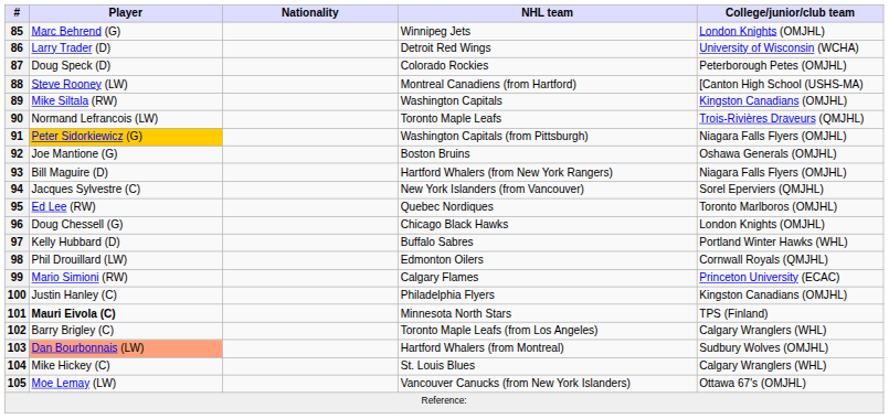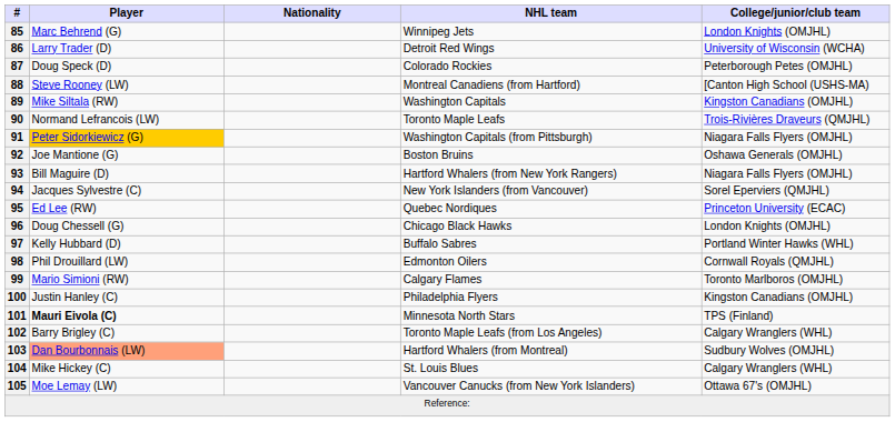 <table class="wikitable" style="width: 100%">
 <tr>
 <th style="background:#ddf; width:2.75%;">#</th>
 <th style="background:#ddf; width:22.0%;">Player</th>
 <th style="background:#ddf; width:20.0%;">Nationality</th>
 <th style="background:#ddf; width:34.0%;">NHL team</th>
 <th style="background:#ddf; width:100.0%;">College/junior/club team</th>
 </tr>
 <tr>
 <th>85</th>
 <td><a href='#'>Marc Behrend</a> (G)</td>
 <td></td>
 <td>Winnipeg Jets</td>
 <td><a href='#'>London Knights</a> (OMJHL)</td>
 </tr>
 <tr>
 <th>86</th>
 <td><a href='#'>Larry Trader</a> (D)</td>
 <td></td>
 <td>Detroit Red Wings</td>
 <td><a href='#'>University of Wisconsin</a> (WCHA)</td>
 </tr>
 <tr>
 <th>87</th>
 <td>Doug Speck (D)</td>
 <td></td>
 <td>Colorado Rockies</td>
 <td>Peterborough Petes (OMJHL)</td>
 </tr>
 <tr>
 <th>88</th>
 <td><a href='#'>Steve Rooney</a> (LW)</td>
 <td></td>
 <td>Montreal Canadiens (from Hartford)</td>
 <td>[Canton High School (USHS-MA)</td>
 </tr>
 <tr>
 <th>89</th>
 <td><a href='#'>Mike Siltala</a> (RW)</td>
 <td></td>
 <td>Washington Capitals</td>
 <td><a href='#'>Kingston Canadians</a> (OMJHL)</td>
 </tr>
 <tr>
 <th>90</th>
 <td>Normand Lefrancois (LW)</td>
 <td></td>
 <td>Toronto Maple Leafs</td>
 <td><a href='#'>Trois-Rivières Draveurs</a> (QMJHL)</td>
 </tr>
 <tr>
 <th>91</th>
 <td bgcolor="#FFCC00"><a href='#'>Peter Sidorkiewicz</a> (G)</td>
 <td></td>
 <td>Washington Capitals (from Pittsburgh)</td>
 <td>Niagara Falls Flyers (OMJHL)</td>
 </tr>
 <tr>
 <th>92</th>
 <td>Joe Mantione (G)</td>
 <td></td>
 <td>Boston Bruins</td>
 <td>Oshawa Generals (OMJHL)</td>
 </tr>
 <tr>
 <th>93</th>
 <td>Bill Maguire (D)</td>
 <td></td>
 <td>Hartford Whalers (from New York Rangers)</td>
 <td>Niagara Falls Flyers (OMJHL)</td>
 </tr>
 <tr>
 <th>94</th>
 <td>Jacques Sylvestre (C)</td>
 <td></td>
 <td>New York Islanders (from Vancouver)</td>
 <td>Sorel Eperviers (QMJHL)</td>
 </tr>
 <tr>
 <th>95</th>
 <td><a href='#'>Ed Lee</a> (RW)</td>
 <td></td>
 <td>Quebec Nordiques</td>
-<td>Toronto Marlboros (OMJHL)</td>
+<td><a href='#'>Princeton University</a> (ECAC)</td>
 </tr>
 <tr>
 <th>96</th>
 <td>Doug Chessell (G)</td>
 <td></td>
 <td>Chicago Black Hawks</td>
 <td>London Knights (OMJHL)</td>
 </tr>
 <tr>
 <th>97</th>
 <td>Kelly Hubbard (D)</td>
 <td></td>
 <td>Buffalo Sabres</td>
 <td>Portland Winter Hawks (WHL)</td>
 </tr>
 <tr>
 <th>98</th>
 <td>Phil Drouillard (LW)</td>
 <td></td>
 <td>Edmonton Oilers</td>
 <td>Cornwall Royals (QMJHL)</td>
 </tr>
 <tr>
 <th>99</th>
 <td><a href='#'>Mario Simioni</a> (RW)</td>
 <td></td>
 <td>Calgary Flames</td>
-<td><a href='#'>Princeton University</a> (ECAC)</td>
+<td>Toronto Marlboros (OMJHL)</td>
 </tr>
 <tr>
 <th>100</th>
 <td>Justin Hanley (C)</td>
 <td></td>
 <td>Philadelphia Flyers</td>
 <td>Kingston Canadians (OMJHL)</td>
 </tr>
 <tr>
 <th>101</th>
 <td><strong>Mauri Eivola (C)</strong></td>
 <td></td>
 <td>Minnesota North Stars</td>
 <td>TPS (Finland)</td>
 </tr>
 <tr>
 <th>102</th>
 <td>Barry Brigley (C)</td>
 <td></td>
 <td>Toronto Maple Leafs (from Los Angeles)</td>
 <td>Calgary Wranglers (WHL)</td>
 </tr>
 <tr>
 <th>103</th>
 <td style="background: lightsalmon;"><a href='#'>Dan Bourbonnais</a> (LW)</td>
 <td></td>
 <td>Hartford Whalers (from Montreal)</td>
 <td>Sudbury Wolves (OMJHL)</td>
 </tr>
 <tr>
 <th>104</th>
 <td>Mike Hickey (C)</td>
 <td></td>
 <td>St. Louis Blues</td>
 <td>Calgary Wranglers (WHL)</td>
 </tr>
 <tr>
 <th>105</th>
 <td><a href='#'>Moe Lemay</a> (LW)</td>
 <td></td>
 <td>Vancouver Canucks (from New York Islanders)</td>
 <td>Ottawa 67's (OMJHL)</td>
 </tr>
 <tr>
 <td align=center colspan="6" bgcolor="#efefef"><sup>Reference:  </sup></td>
 </tr>
 </table>
